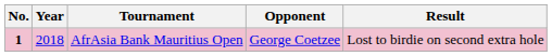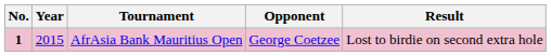 <table class="wikitable" style="font-size:95%;">
 <tr>
 <th>No.</th>
 <th>Year</th>
 <th>Tournament</th>
 <th>Opponent</th>
 <th>Result</th>
 </tr>
 <tr style="background:#F2C1D1;">
 <td align=center><strong>1</strong></td>
-<td><a href='#'>2018</a></td>
+<td><a href='#'>2015</a></td>
 <td><a href='#'>AfrAsia Bank Mauritius Open</a></td>
 <td> <a href='#'>George Coetzee</a></td>
 <td>Lost to birdie on second extra hole</td>
 </tr>
 </table>
